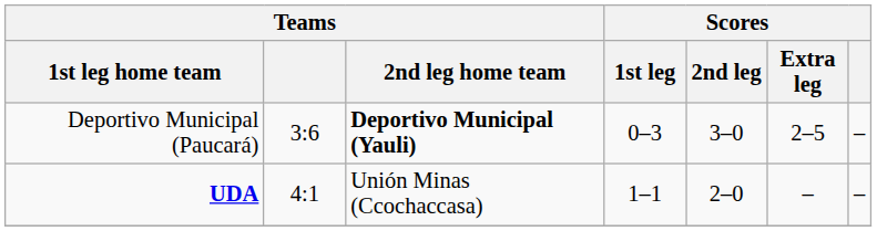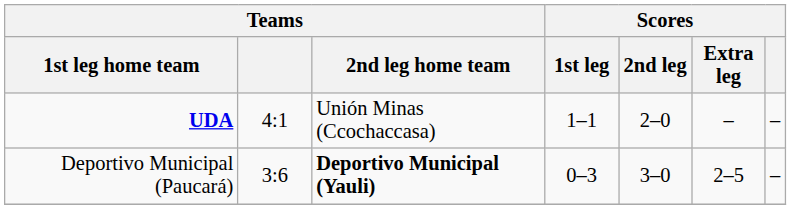 <table class="wikitable" style="text-align: center;">
 <tr>
 <th colspan=3>Teams</th>
 <th colspan=4>Scores</th>
 </tr>
 <tr>
 <th width="175">1st leg home team</th>
 <th width="50"></th>
 <th width="175">2nd leg home team</th>
 <th width="50">1st leg</th>
 <th width="50">2nd leg</th>
 <th width="50">Extra leg</th>
 <th></th>
 </tr>
 <tr>
+<td align=right><strong><a href='#'>UDA</a></strong></td>
+<td>4:1</td>
+<td align=left>Unión Minas (Ccochaccasa)</td>
+<td>1–1</td>
+<td>2–0</td>
+<td>–</td>
+<td>–</td>
+</tr>
+<tr>
 <td align=right>Deportivo Municipal (Paucará)</td>
 <td>3:6</td>
 <td align=left><strong>Deportivo Municipal (Yauli)</strong></td>
 <td>0–3</td>
 <td>3–0</td>
 <td>2–5</td>
 <td>–</td>
 </tr>
 <tr>
-<td align=right><strong><a href='#'>UDA</a></strong></td>
-<td>4:1</td>
-<td align=left>Unión Minas (Ccochaccasa)</td>
-<td>1–1</td>
-<td>2–0</td>
-<td>–</td>
-<td>–</td>
-</tr>
-<tr>
 </tr>
 </table>
